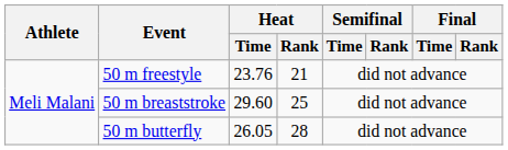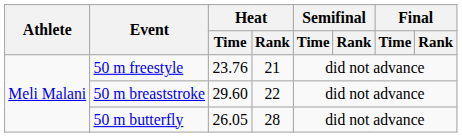 <table class=wikitable style="font-size:90%">
 <tr>
 <th rowspan=2>Athlete</th>
 <th rowspan=2>Event</th>
 <th colspan="2">Heat</th>
 <th colspan="2">Semifinal</th>
 <th colspan="2">Final</th>
 </tr>
 <tr style="font-size:95%">
 <th>Time</th>
 <th>Rank</th>
 <th>Time</th>
 <th>Rank</th>
 <th>Time</th>
 <th>Rank</th>
 </tr>
 <tr align=center>
 <td align=left rowspan=3><a href='#'>Meli Malani</a></td>
 <td align=left><a href='#'>50 m freestyle</a></td>
 <td>23.76</td>
 <td>21</td>
 <td colspan="4">did not advance</td>
 </tr>
 <tr align=center>
 <td align=left><a href='#'>50 m breaststroke</a></td>
 <td>29.60</td>
-<td>25</td>
+<td>22</td>
 <td colspan="4">did not advance</td>
 </tr>
 <tr align=center>
 <td align=left><a href='#'>50 m butterfly</a></td>
 <td>26.05</td>
 <td>28</td>
 <td colspan="4">did not advance</td>
 </tr>
 </table>
